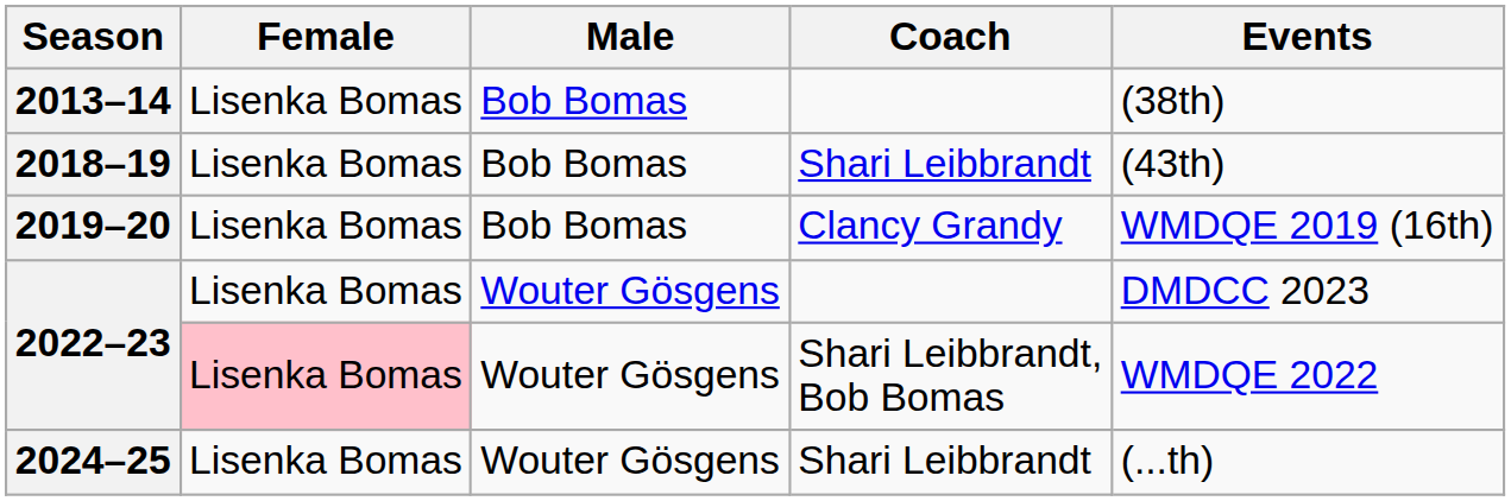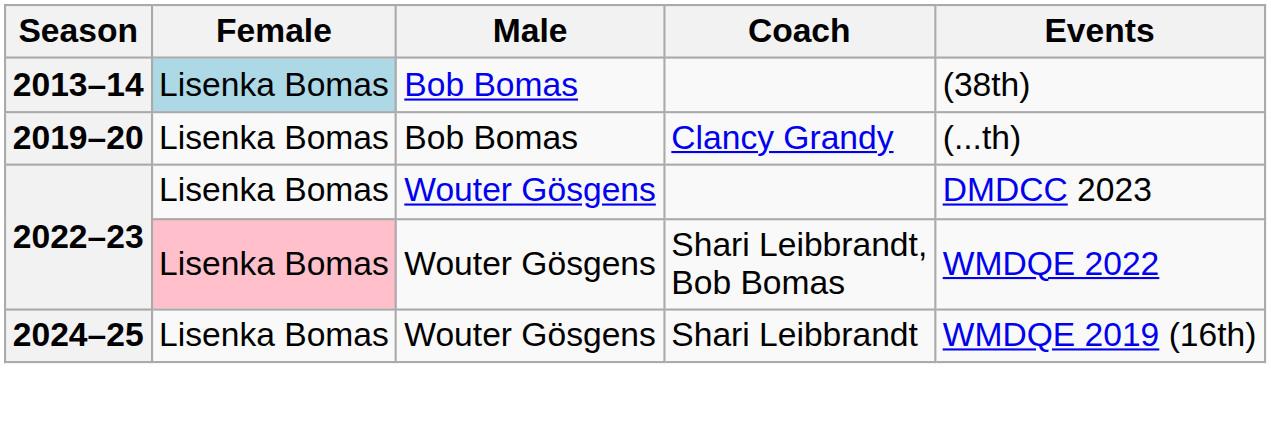 <table class="wikitable">
 <tr>
 <th scope="col">Season</th>
 <th scope="col">Female</th>
 <th scope="col">Male</th>
 <th scope="col">Coach</th>
 <th scope="col">Events</th>
 </tr>
 <tr>
 <th scope="row">2013–14</th>
-<td>Lisenka Bomas</td>
+<td style="background: lightblue;">Lisenka Bomas</td>
 <td><a href='#'>Bob Bomas</a></td>
 <td></td>
 <td> (38th)</td>
-</tr>
-<tr>
-<th scope="row">2018–19</th>
-<td>Lisenka Bomas</td>
-<td>Bob Bomas</td>
-<td><a href='#'>Shari Leibbrandt</a></td>
-<td> (43th)</td>
 </tr>
 <tr>
 <th scope="row">2019–20</th>
 <td>Lisenka Bomas</td>
 <td>Bob Bomas</td>
 <td><a href='#'>Clancy Grandy</a></td>
-<td><a href='#'>WMDQE 2019</a> (16th)</td>
+<td> (...th)</td>
 </tr>
 <tr>
 <th scope="row" rowspan="2">2022–23</th>
 <td>Lisenka Bomas</td>
 <td><a href='#'>Wouter Gösgens</a></td>
 <td></td>
 <td><a href='#'>DMDCC</a> 2023 </td>
 </tr>
 <tr>
 <td style="background: pink;">Lisenka Bomas</td>
 <td>Wouter Gösgens</td>
 <td>Shari Leibbrandt,<br>Bob Bomas</td>
 <td><a href='#'>WMDQE 2022</a> </td>
 </tr>
 <tr>
 <th scope="row">2024–25</th>
 <td>Lisenka Bomas</td>
 <td>Wouter Gösgens</td>
 <td>Shari Leibbrandt</td>
-<td> (...th)</td>
+<td><a href='#'>WMDQE 2019</a> (16th)</td>
 </tr>
 </table>
